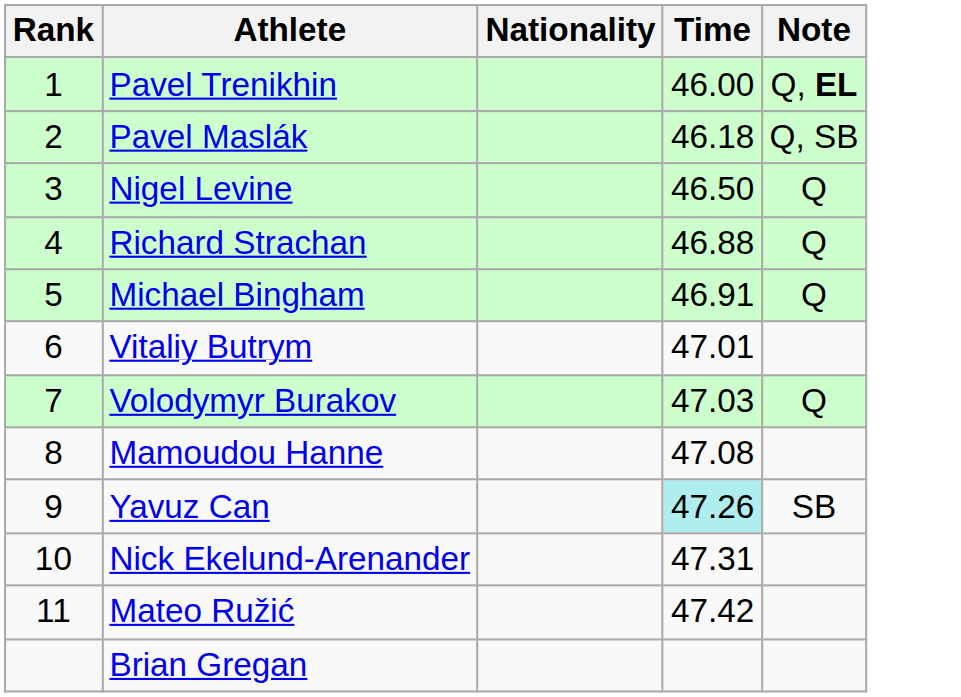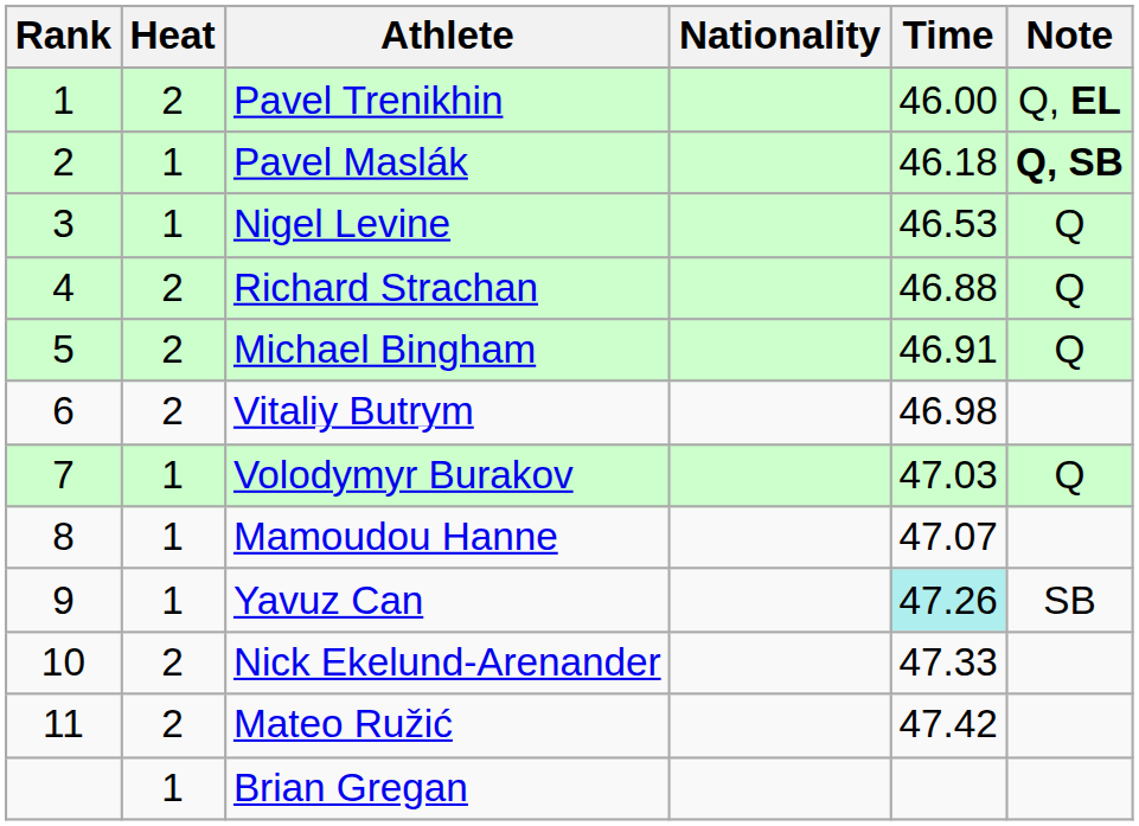 <table class="wikitable sortable" style="text-align:center">
 <tr>
 <th>Rank</th>
+<th>Heat</th>
 <th>Athlete</th>
 <th>Nationality</th>
 <th>Time</th>
 <th>Note</th>
 </tr>
 <tr bgcolor=ccffcc>
 <td>1</td>
+<td>2</td>
 <td align=left><a href='#'>Pavel Trenikhin</a></td>
 <td align=left></td>
 <td>46.00</td>
 <td>Q, <strong>EL</strong></td>
 </tr>
 <tr bgcolor=ccffcc>
 <td>2</td>
+<td>1</td>
 <td align=left><a href='#'>Pavel Maslák</a></td>
 <td align=left></td>
 <td>46.18</td>
-<td>Q, SB</td>
+<td><strong>Q, SB</strong></td>
 </tr>
 <tr bgcolor=ccffcc>
 <td>3</td>
+<td>1</td>
 <td align=left><a href='#'>Nigel Levine</a></td>
 <td align=left></td>
-<td>46.50</td>
+<td>46.53</td>
 <td>Q</td>
 </tr>
 <tr bgcolor=ccffcc>
 <td>4</td>
+<td>2</td>
 <td align=left><a href='#'>Richard Strachan</a></td>
 <td align=left></td>
 <td>46.88</td>
 <td>Q</td>
 </tr>
 <tr bgcolor=ccffcc>
 <td>5</td>
+<td>2</td>
 <td align=left><a href='#'>Michael Bingham</a></td>
 <td align=left></td>
 <td>46.91</td>
 <td>Q</td>
 </tr>
 <tr>
 <td>6</td>
+<td>2</td>
 <td align=left><a href='#'>Vitaliy Butrym</a></td>
 <td align=left></td>
-<td>47.01</td>
+<td>46.98</td>
 <td></td>
 </tr>
 <tr bgcolor=ccffcc>
 <td>7</td>
+<td>1</td>
 <td align=left><a href='#'>Volodymyr Burakov</a></td>
 <td align=left></td>
 <td>47.03</td>
 <td>Q</td>
 </tr>
 <tr>
 <td>8</td>
+<td>1</td>
 <td align=left><a href='#'>Mamoudou Hanne</a></td>
 <td align=left></td>
-<td>47.08</td>
+<td>47.07</td>
 <td></td>
 </tr>
 <tr>
 <td>9</td>
+<td>1</td>
 <td align=left><a href='#'>Yavuz Can</a></td>
 <td align=left></td>
 <td style="background: paleturquoise;">47.26</td>
 <td>SB</td>
 </tr>
 <tr>
 <td>10</td>
+<td>2</td>
 <td align=left><a href='#'>Nick Ekelund-Arenander</a></td>
 <td align=left></td>
-<td>47.31</td>
+<td>47.33</td>
 <td></td>
 </tr>
 <tr>
 <td>11</td>
+<td>2</td>
 <td align=left><a href='#'>Mateo Ružić</a></td>
 <td align=left></td>
 <td>47.42</td>
 <td></td>
 </tr>
 <tr>
 <td></td>
+<td>1</td>
 <td align=left><a href='#'>Brian Gregan</a></td>
 <td align=left></td>
 <td></td>
 <td></td>
 </tr>
 </table>
